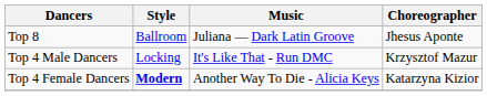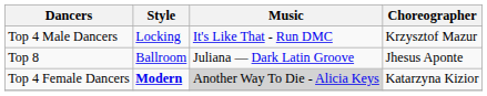 <table class="wikitable">
 <tr>
 <th>Dancers</th>
 <th>Style</th>
 <th>Music</th>
 <th>Choreographer</th>
 </tr>
 <tr>
+<td>Top 4 Male Dancers</td>
+<td><a href='#'>Locking</a></td>
+<td><a href='#'>It's Like That</a> - <a href='#'>Run DMC</a></td>
+<td>Krzysztof Mazur</td>
+</tr>
+<tr>
 <td>Top 8</td>
 <td><a href='#'>Ballroom</a></td>
 <td>Juliana — <a href='#'>Dark Latin Groove</a></td>
 <td>Jhesus Aponte</td>
 </tr>
 <tr>
-<td>Top 4 Male Dancers</td>
-<td><a href='#'>Locking</a></td>
-<td><a href='#'>It's Like That</a> - <a href='#'>Run DMC</a></td>
-<td>Krzysztof Mazur</td>
-</tr>
-<tr>
 <td>Top 4 Female Dancers</td>
 <td><strong><a href='#'>Modern</a></strong></td>
-<td>Another Way To Die - <a href='#'>Alicia Keys</a></td>
+<td style="background: lightgrey;">Another Way To Die - <a href='#'>Alicia Keys</a></td>
 <td>Katarzyna Kizior</td>
 </tr>
 <tr>
 </tr>
 </table>
